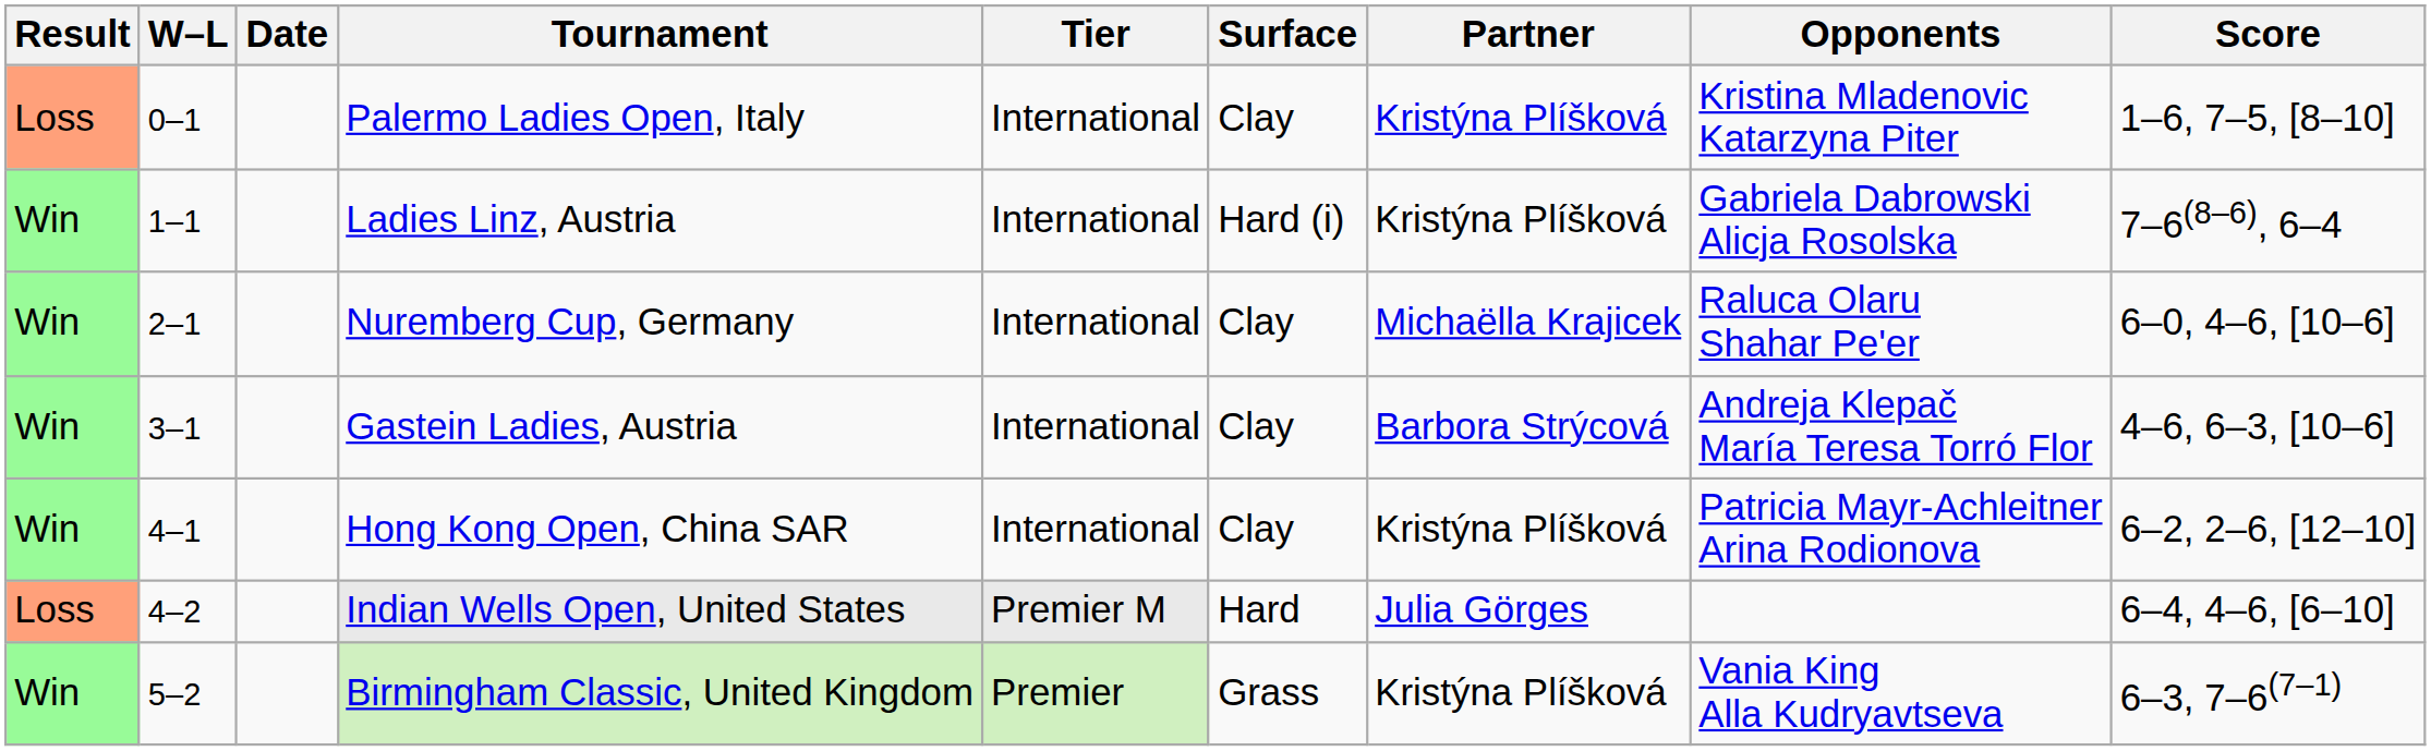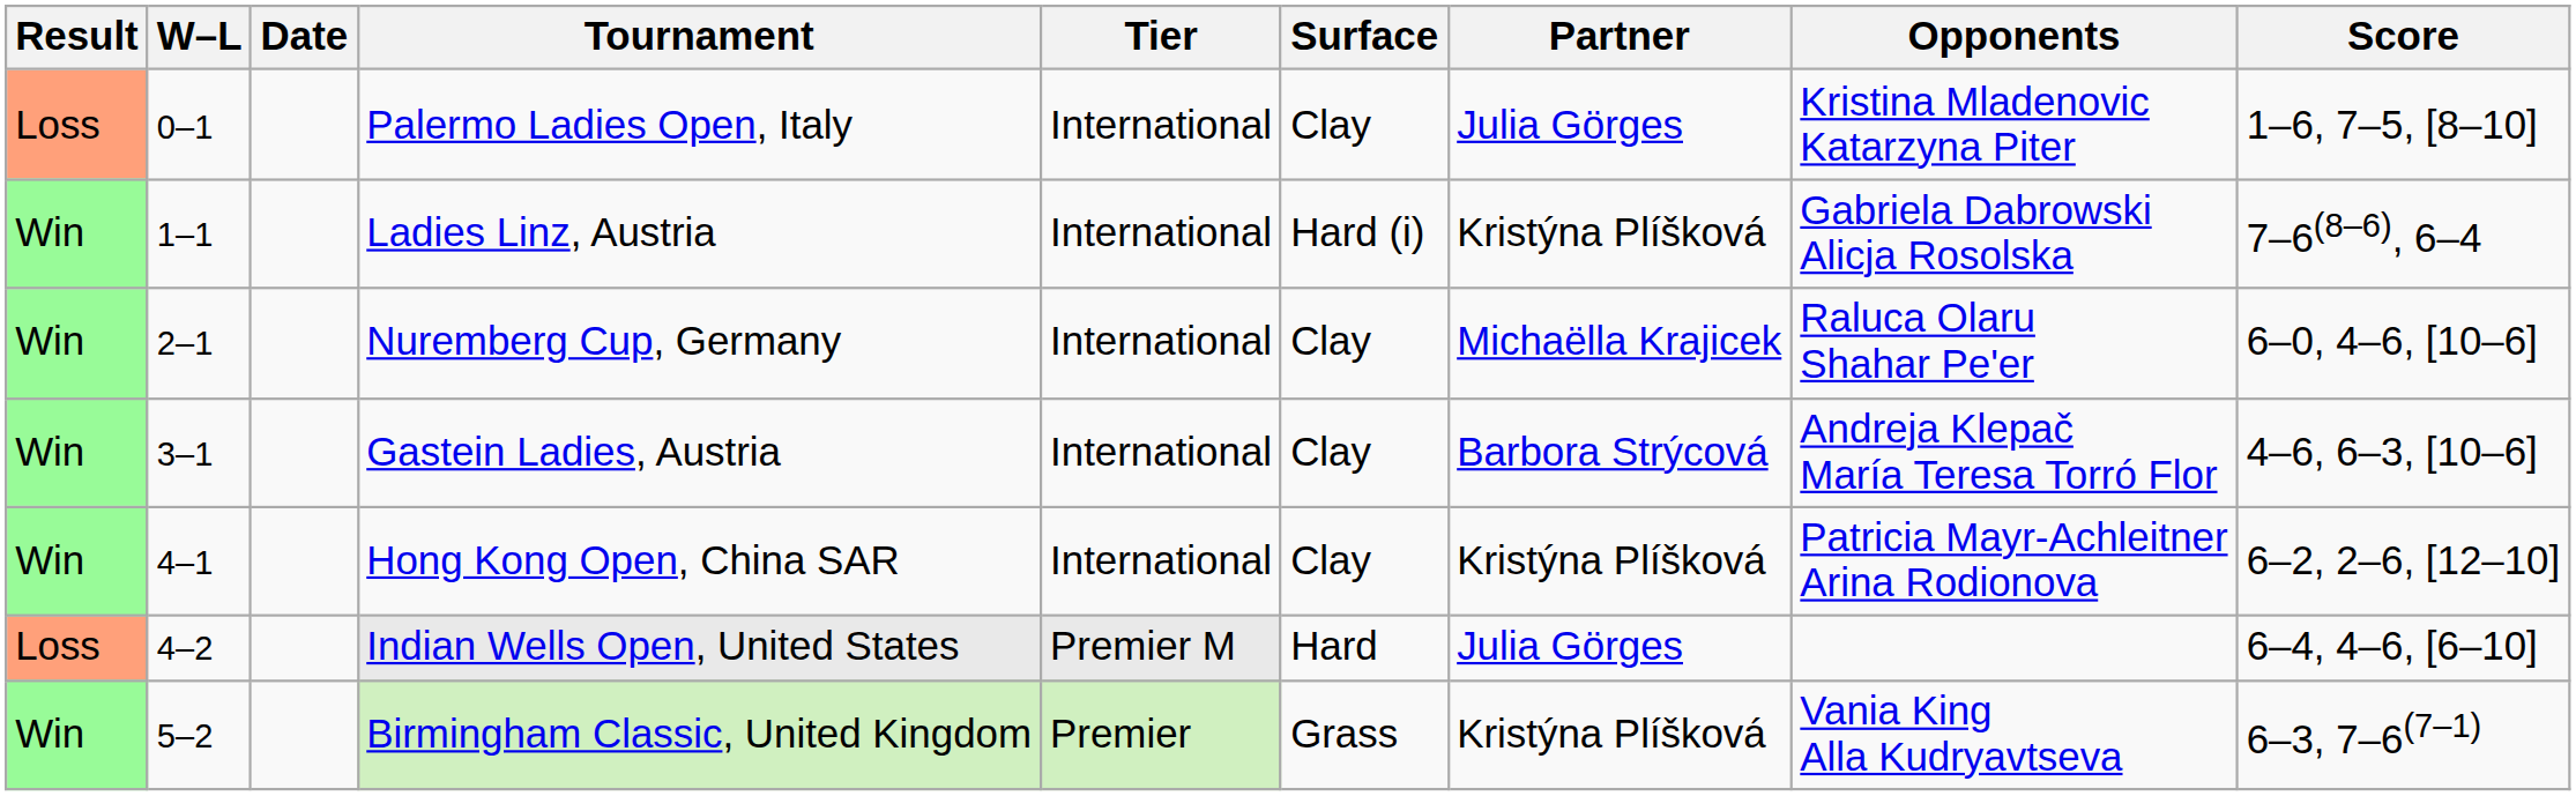 <table class="sortable wikitable">
 <tr>
 <th>Result</th>
 <th class="unsortable">W–L</th>
 <th>Date</th>
 <th>Tournament</th>
 <th>Tier</th>
 <th>Surface</th>
 <th>Partner</th>
 <th>Opponents</th>
 <th class="unsortable">Score</th>
 </tr>
 <tr>
 <td style="background:#ffa07a;">Loss</td>
 <td><small>0–1</small></td>
 <td><a href='#'></a></td>
 <td><a href='#'>Palermo Ladies Open</a>, Italy</td>
 <td>International</td>
 <td>Clay</td>
-<td> <a href='#'>Kristýna Plíšková</a></td>
+<td> <a href='#'>Julia Görges</a></td>
 <td> <a href='#'>Kristina Mladenovic</a> <br>  <a href='#'>Katarzyna Piter</a></td>
 <td>1–6, 7–5, [8–10]</td>
 </tr>
 <tr>
 <td style="background:#98fb98;">Win</td>
 <td><small>1–1</small></td>
 <td><a href='#'></a></td>
 <td><a href='#'>Ladies Linz</a>, Austria</td>
 <td>International</td>
 <td>Hard (i)</td>
 <td> Kristýna Plíšková</td>
 <td> <a href='#'>Gabriela Dabrowski</a> <br>  <a href='#'>Alicja Rosolska</a></td>
 <td>7–6<sup>(8–6)</sup>, 6–4</td>
 </tr>
 <tr>
 <td style="background:#98fb98;">Win</td>
 <td><small>2–1</small></td>
 <td><a href='#'></a></td>
 <td><a href='#'>Nuremberg Cup</a>, Germany</td>
 <td>International</td>
 <td>Clay</td>
 <td> <a href='#'>Michaëlla Krajicek</a></td>
 <td> <a href='#'>Raluca Olaru</a> <br>  <a href='#'>Shahar Pe'er</a></td>
 <td>6–0, 4–6, [10–6]</td>
 </tr>
 <tr>
 <td style="background:#98fb98;">Win</td>
 <td><small>3–1</small></td>
 <td><a href='#'></a></td>
 <td><a href='#'>Gastein Ladies</a>, Austria</td>
 <td>International</td>
 <td>Clay</td>
 <td> <a href='#'>Barbora Strýcová</a></td>
 <td> <a href='#'>Andreja Klepač</a> <br>  <a href='#'>María Teresa Torró Flor</a></td>
 <td>4–6, 6–3, [10–6]</td>
 </tr>
 <tr>
 <td style="background:#98fb98;">Win</td>
 <td><small>4–1</small></td>
 <td><a href='#'></a></td>
 <td><a href='#'>Hong Kong Open</a>, China SAR</td>
 <td>International</td>
 <td>Clay</td>
 <td> Kristýna Plíšková</td>
 <td> <a href='#'>Patricia Mayr-Achleitner</a> <br>  <a href='#'>Arina Rodionova</a></td>
 <td>6–2, 2–6, [12–10]</td>
 </tr>
 <tr>
 <td style="background:#ffa07a;">Loss</td>
 <td><small>4–2</small></td>
 <td><a href='#'></a></td>
 <td style="background:#E9E9E9;"><a href='#'>Indian Wells Open</a>, United States</td>
 <td style="background:#E9E9E9;">Premier M</td>
 <td>Hard</td>
 <td> <a href='#'>Julia Görges</a></td>
 <td></td>
 <td>6–4, 4–6, [6–10]</td>
 </tr>
 <tr>
 <td style="background:#98fb98;">Win</td>
 <td><small>5–2</small></td>
 <td><a href='#'></a></td>
 <td style="background:#d0f0c0;"><a href='#'>Birmingham Classic</a>, United Kingdom</td>
 <td style="background:#d0f0c0;">Premier</td>
 <td>Grass</td>
 <td> Kristýna Plíšková</td>
 <td> <a href='#'>Vania King</a> <br>  <a href='#'>Alla Kudryavtseva</a></td>
 <td>6–3, 7–6<sup>(7–1)</sup></td>
 </tr>
 </table>
